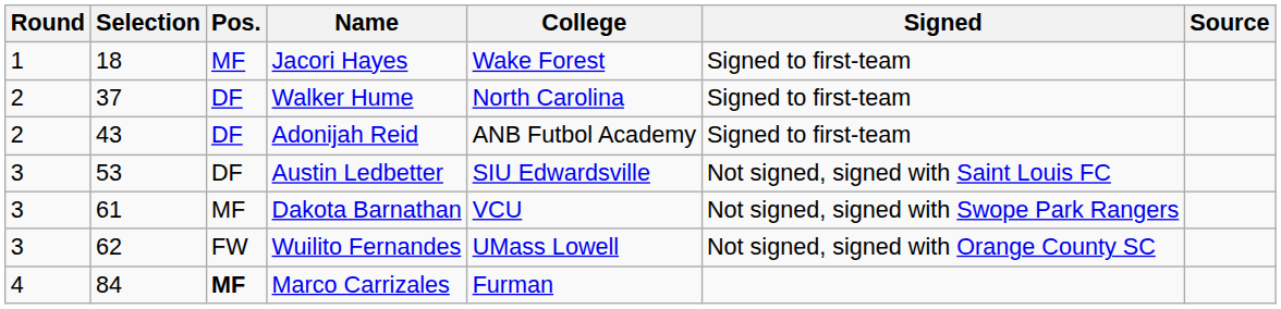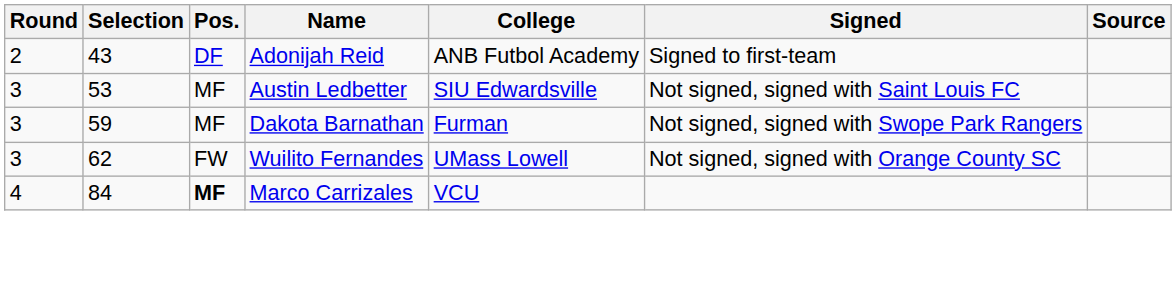 <table class="wikitable">
 <tr>
 <th>Round</th>
 <th>Selection</th>
 <th>Pos.</th>
 <th>Name</th>
 <th>College</th>
 <th>Signed</th>
 <th>Source</th>
-</tr>
-<tr>
-<td>1</td>
-<td>18</td>
-<td><a href='#'>MF</a></td>
-<td> <a href='#'>Jacori Hayes</a></td>
-<td><a href='#'>Wake Forest</a></td>
-<td>Signed to first-team</td>
-<td></td>
-</tr>
-<tr>
-<td>2</td>
-<td>37</td>
-<td><a href='#'>DF</a></td>
-<td> <a href='#'>Walker Hume</a></td>
-<td><a href='#'>North Carolina</a></td>
-<td>Signed to first-team</td>
-<td></td>
 </tr>
 <tr>
 <td>2</td>
 <td>43</td>
 <td><a href='#'>DF</a></td>
 <td> <a href='#'>Adonijah Reid</a></td>
 <td>ANB Futbol Academy</td>
 <td>Signed to first-team</td>
 <td></td>
 </tr>
 <tr>
 <td>3</td>
 <td>53</td>
-<td>DF</td>
+<td>MF</td>
 <td> <a href='#'>Austin Ledbetter</a></td>
 <td><a href='#'>SIU Edwardsville</a></td>
 <td>Not signed, signed with <a href='#'>Saint Louis FC</a></td>
 <td></td>
 </tr>
 <tr>
 <td>3</td>
-<td>61</td>
+<td>59</td>
 <td>MF</td>
 <td> <a href='#'>Dakota Barnathan</a></td>
-<td><a href='#'>VCU</a></td>
+<td><a href='#'>Furman</a></td>
 <td>Not signed, signed with <a href='#'>Swope Park Rangers</a></td>
 <td></td>
 </tr>
 <tr>
 <td>3</td>
 <td>62</td>
 <td>FW</td>
 <td> <a href='#'>Wuilito Fernandes</a></td>
 <td><a href='#'>UMass Lowell</a></td>
 <td>Not signed, signed with <a href='#'>Orange County SC</a></td>
 <td></td>
 </tr>
 <tr>
 <td>4</td>
 <td>84</td>
 <td><strong>MF</strong></td>
 <td> <a href='#'>Marco Carrizales</a></td>
-<td><a href='#'>Furman</a></td>
+<td><a href='#'>VCU</a></td>
 <td></td>
 <td></td>
 </tr>
 </table>
